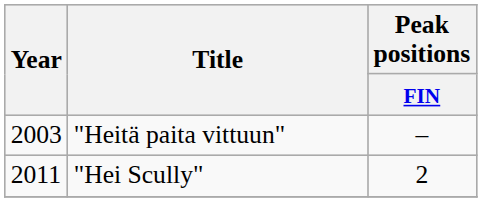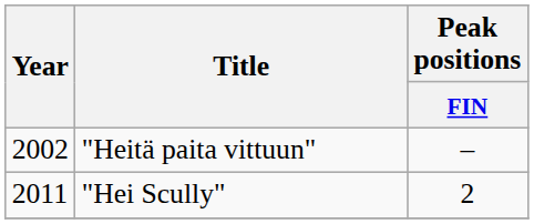 <table class="wikitable">
 <tr>
 <th align="center" rowspan="2" width="10">Year</th>
 <th align="center" rowspan="2" width="180">Title</th>
 <th align="center" colspan="1" width="20">Peak positions</th>
 </tr>
 <tr>
 <th width="20"><small><a href='#'>FIN</a><br></small></th>
 </tr>
 <tr>
-<td>2003</td>
+<td>2002</td>
 <td>"Heitä paita vittuun"</td>
 <td style="text-align:center;">–</td>
 </tr>
 <tr>
 <td>2011</td>
 <td>"Hei Scully"</td>
 <td style="text-align:center;">2</td>
 </tr>
 <tr>
 </tr>
 </table>
